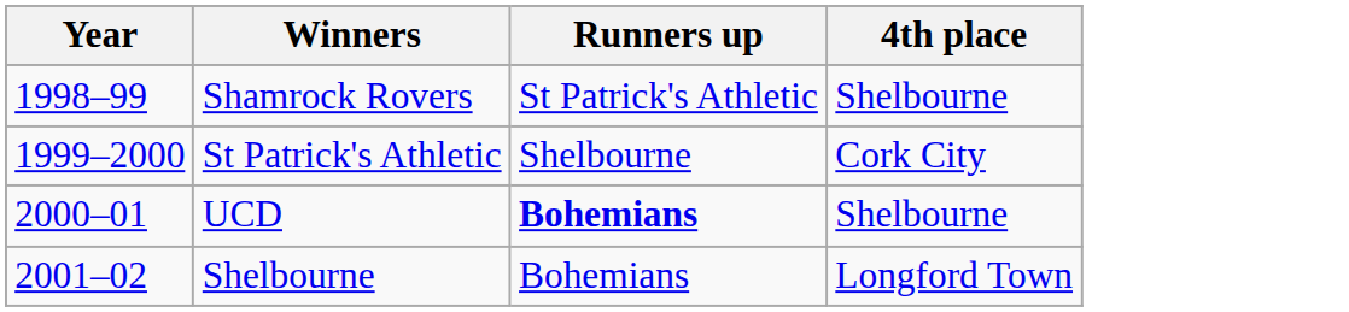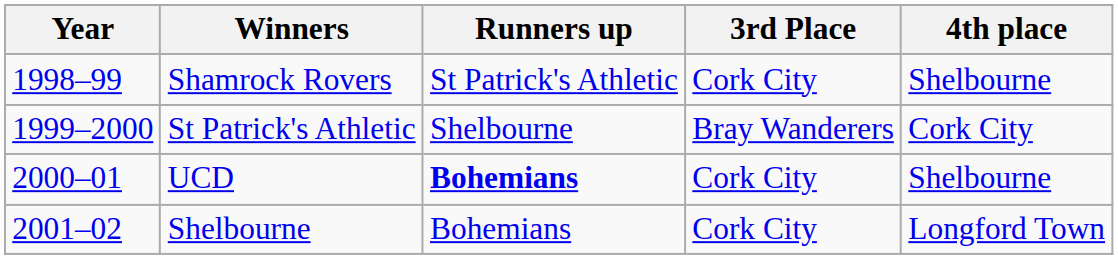 <table class="wikitable">
 <tr>
 <th>Year</th>
 <th>Winners</th>
 <th>Runners up</th>
+<th>3rd Place</th>
 <th>4th place</th>
 </tr>
 <tr>
 <td><a href='#'>1998–99</a></td>
 <td><a href='#'>Shamrock Rovers</a></td>
 <td><a href='#'>St Patrick's Athletic</a></td>
+<td><a href='#'>Cork City</a></td>
 <td><a href='#'>Shelbourne</a></td>
 </tr>
 <tr>
 <td><a href='#'>1999–2000</a></td>
 <td><a href='#'>St Patrick's Athletic</a></td>
 <td><a href='#'>Shelbourne</a></td>
+<td><a href='#'>Bray Wanderers</a></td>
 <td><a href='#'>Cork City</a></td>
 </tr>
 <tr>
 <td><a href='#'>2000–01</a></td>
 <td><a href='#'>UCD</a></td>
 <td><strong><a href='#'>Bohemians</a></strong></td>
+<td><a href='#'>Cork City</a></td>
 <td><a href='#'>Shelbourne</a></td>
 </tr>
 <tr>
 <td><a href='#'>2001–02</a></td>
 <td><a href='#'>Shelbourne</a></td>
 <td><a href='#'>Bohemians</a></td>
+<td><a href='#'>Cork City</a></td>
 <td><a href='#'>Longford Town</a></td>
 </tr>
 </table>
